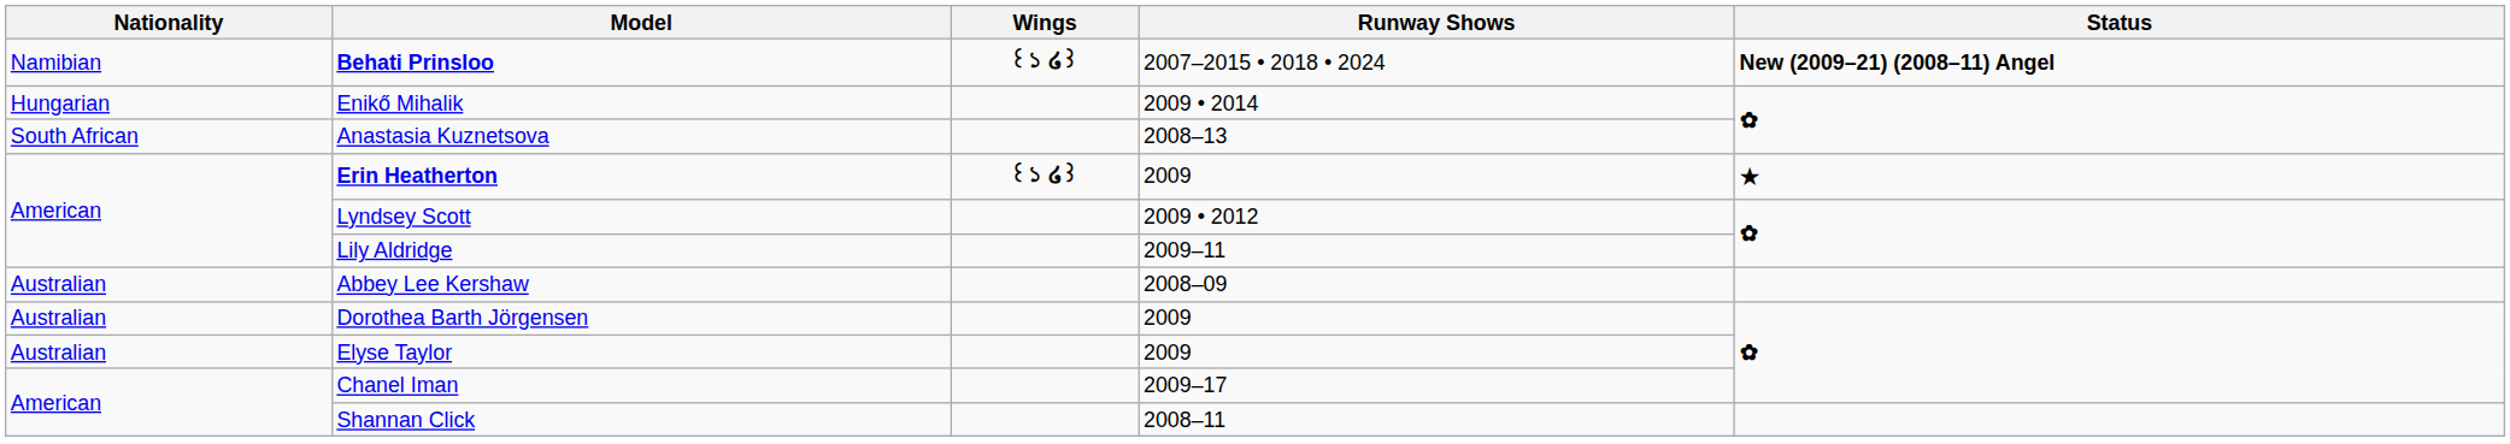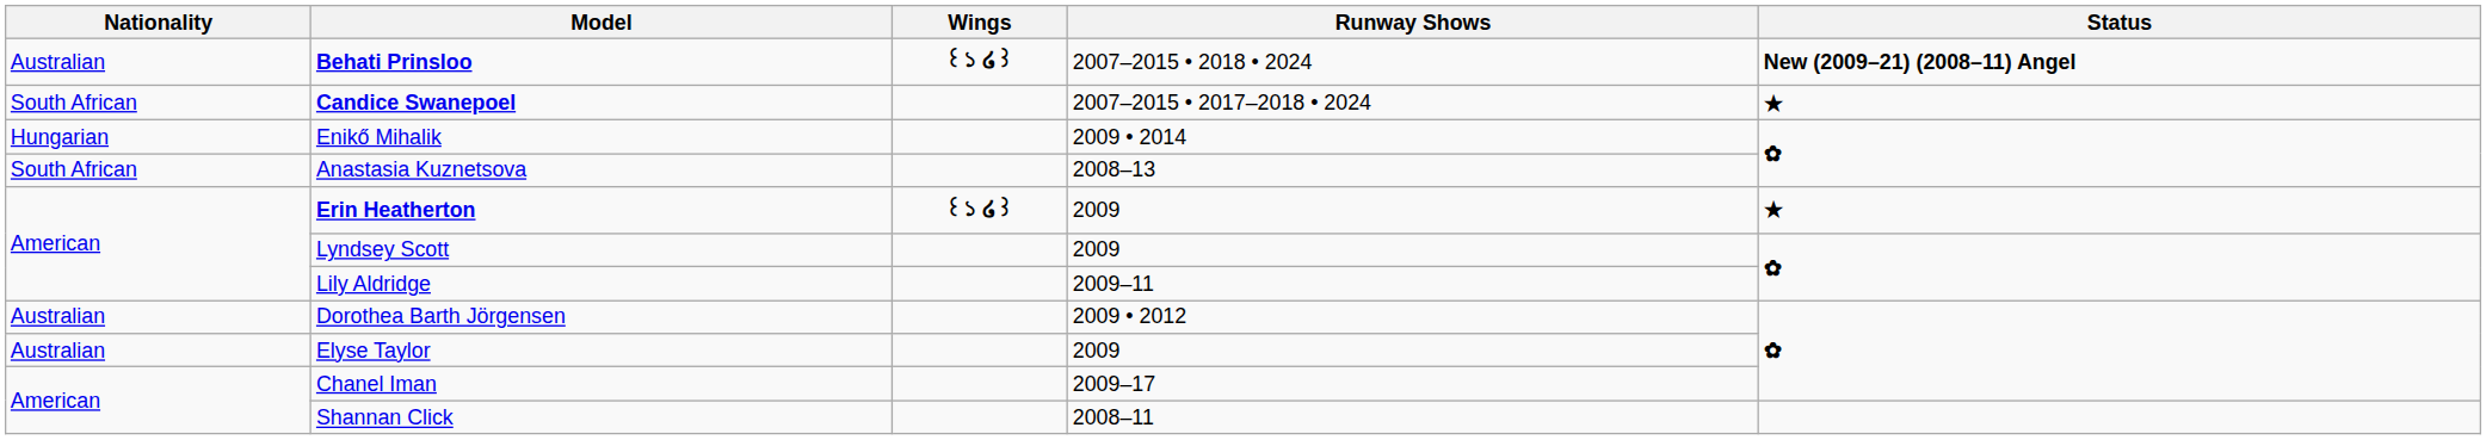 <table class="sortable wikitable"  style="font-size:85%; width:100%;">
 <tr>
 <th style="text-align:center;">Nationality</th>
 <th style="text-align:center;">Model</th>
 <th style="text-align:center;">Wings</th>
 <th style="text-align:center;">Runway Shows</th>
 <th style="text-align:center;">Status</th>
 </tr>
 <tr>
-<td> <a href='#'>Namibian</a></td>
+<td> <a href='#'>Australian</a></td>
 <td><strong><a href='#'>Behati Prinsloo</a></strong></td>
 <td align="center"><strong>꒰১ ໒꒱</strong></td>
 <td>2007–2015 • 2018 • 2024</td>
 <td><strong>New  (2009–21) </strong> <strong>(2008–11) Angel</strong></td>
+</tr>
+<tr>
+<td> <a href='#'>South African</a></td>
+<td><strong><a href='#'>Candice Swanepoel</a></strong></td>
+<td></td>
+<td>2007–2015 • 2017–2018 • 2024</td>
+<td><strong>★</strong></td>
 </tr>
 <tr>
 <td> <a href='#'>Hungarian</a></td>
 <td><a href='#'>Enikő Mihalik</a></td>
 <td></td>
 <td>2009 • 2014</td>
 <td rowspan="2"><strong>✿</strong></td>
 </tr>
 <tr>
 <td> <a href='#'>South African</a></td>
 <td><a href='#'>Anastasia Kuznetsova</a></td>
 <td></td>
 <td>2008–13</td>
 </tr>
 <tr>
 <td rowspan="3"> <a href='#'>American</a></td>
 <td><strong><a href='#'>Erin Heatherton</a></strong></td>
 <td align="center"><strong>꒰১ ໒꒱</strong></td>
 <td>2009</td>
 <td><strong>★</strong></td>
 </tr>
 <tr>
 <td><a href='#'>Lyndsey Scott</a></td>
 <td></td>
-<td>2009 • 2012</td>
+<td>2009</td>
 <td rowspan="2"><strong>✿</strong></td>
 </tr>
 <tr>
 <td><a href='#'>Lily Aldridge</a></td>
 <td></td>
 <td>2009–11</td>
 </tr>
 <tr>
 <td> <a href='#'>Australian</a></td>
-<td><a href='#'>Abbey Lee Kershaw</a></td>
-<td></td>
-<td>2008–09</td>
-<td></td>
-</tr>
-<tr>
-<td> <a href='#'>Australian</a></td>
 <td><a href='#'>Dorothea Barth Jörgensen</a></td>
 <td></td>
-<td>2009</td>
+<td>2009 • 2012</td>
 <td rowspan="3"><strong>✿</strong></td>
 </tr>
 <tr>
 <td> <a href='#'>Australian</a></td>
 <td><a href='#'>Elyse Taylor</a></td>
 <td></td>
 <td>2009</td>
 </tr>
 <tr>
 <td rowspan="2"> <a href='#'>American</a></td>
 <td><a href='#'>Chanel Iman</a></td>
 <td></td>
 <td>2009–17</td>
 </tr>
 <tr>
 <td><a href='#'>Shannan Click</a></td>
 <td></td>
 <td>2008–11</td>
 <td></td>
 </tr>
 </table>
